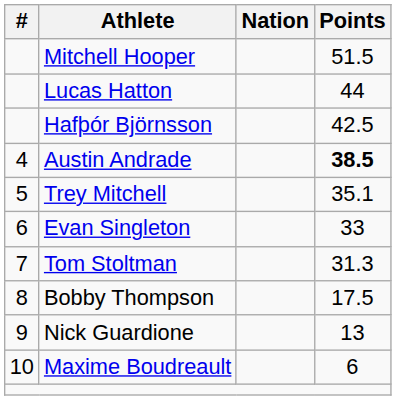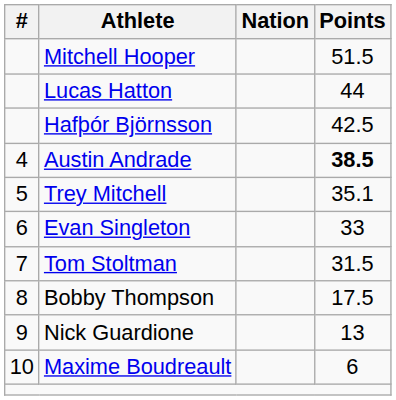 <table class="wikitable" style="text-align:center">
 <tr>
 <th scope="col" style="width: 10px;">#</th>
 <th scope="col">Athlete</th>
 <th scope="col">Nation</th>
 <th scope="col" style="width: 10px;">Points</th>
 </tr>
 <tr>
 <td></td>
 <td align=left><a href='#'>Mitchell Hooper</a></td>
 <td align=left></td>
 <td>51.5</td>
 </tr>
 <tr>
 <td></td>
 <td align=left><a href='#'>Lucas Hatton</a></td>
 <td align=left></td>
 <td>44</td>
 </tr>
 <tr>
 <td></td>
 <td align=left><a href='#'>Hafþór Björnsson</a></td>
 <td align=left></td>
 <td>42.5</td>
 </tr>
 <tr>
 <td>4</td>
 <td align=left><a href='#'>Austin Andrade</a></td>
 <td align=left></td>
 <td><strong>38.5</strong></td>
 </tr>
 <tr>
 <td>5</td>
 <td align=left><a href='#'>Trey Mitchell</a></td>
 <td align=left></td>
 <td>35.1</td>
 </tr>
 <tr>
 <td>6</td>
 <td align=left><a href='#'>Evan Singleton</a></td>
 <td align=left></td>
 <td>33</td>
 </tr>
 <tr>
 <td>7</td>
 <td align=left><a href='#'>Tom Stoltman</a></td>
 <td align=left></td>
-<td>31.3</td>
+<td>31.5</td>
 </tr>
 <tr>
 <td>8</td>
 <td align=left>Bobby Thompson</td>
 <td align=left></td>
 <td>17.5</td>
 </tr>
 <tr>
 <td>9</td>
 <td align=left>Nick Guardione</td>
 <td align=left></td>
 <td>13</td>
 </tr>
 <tr>
 <td>10</td>
 <td align=left><a href='#'>Maxime Boudreault</a></td>
 <td align=left></td>
 <td>6</td>
 </tr>
 <tr class="sortbottom">
 <td colspan="4"></td>
 </tr>
 </table>
